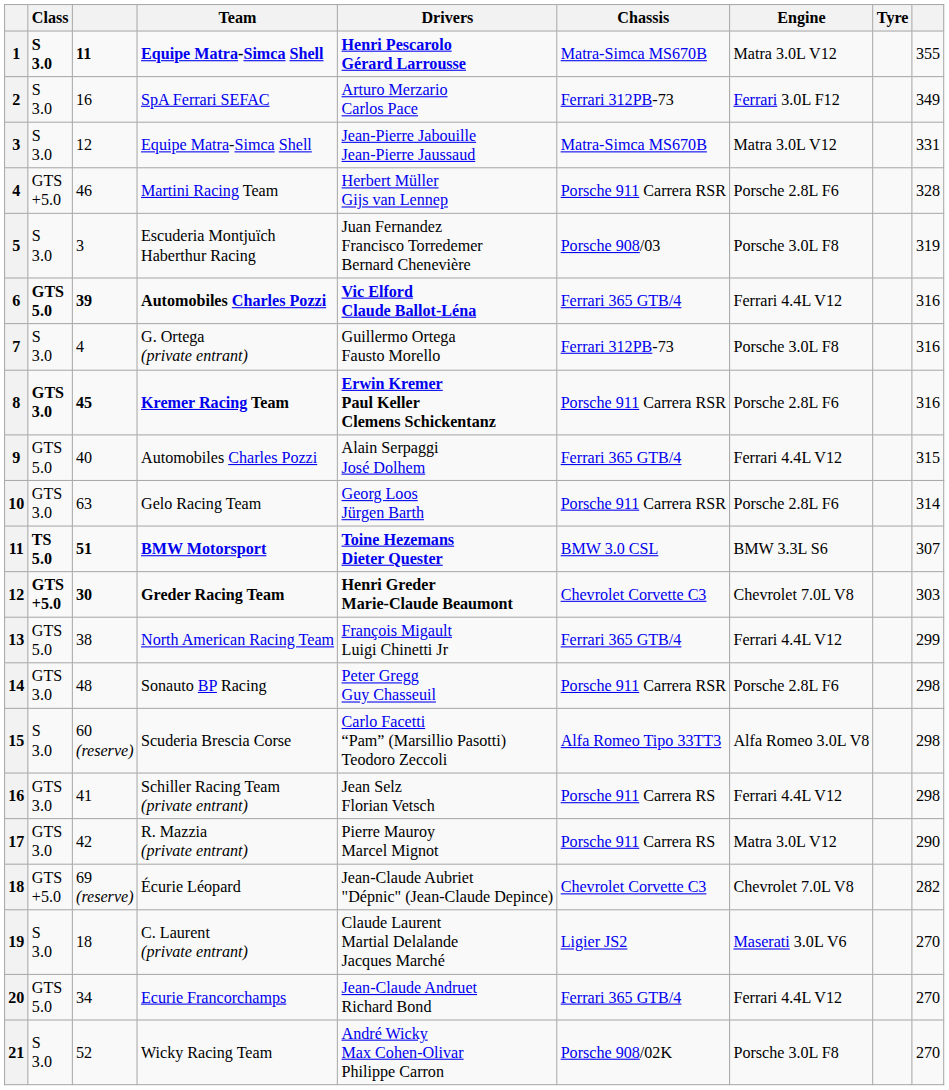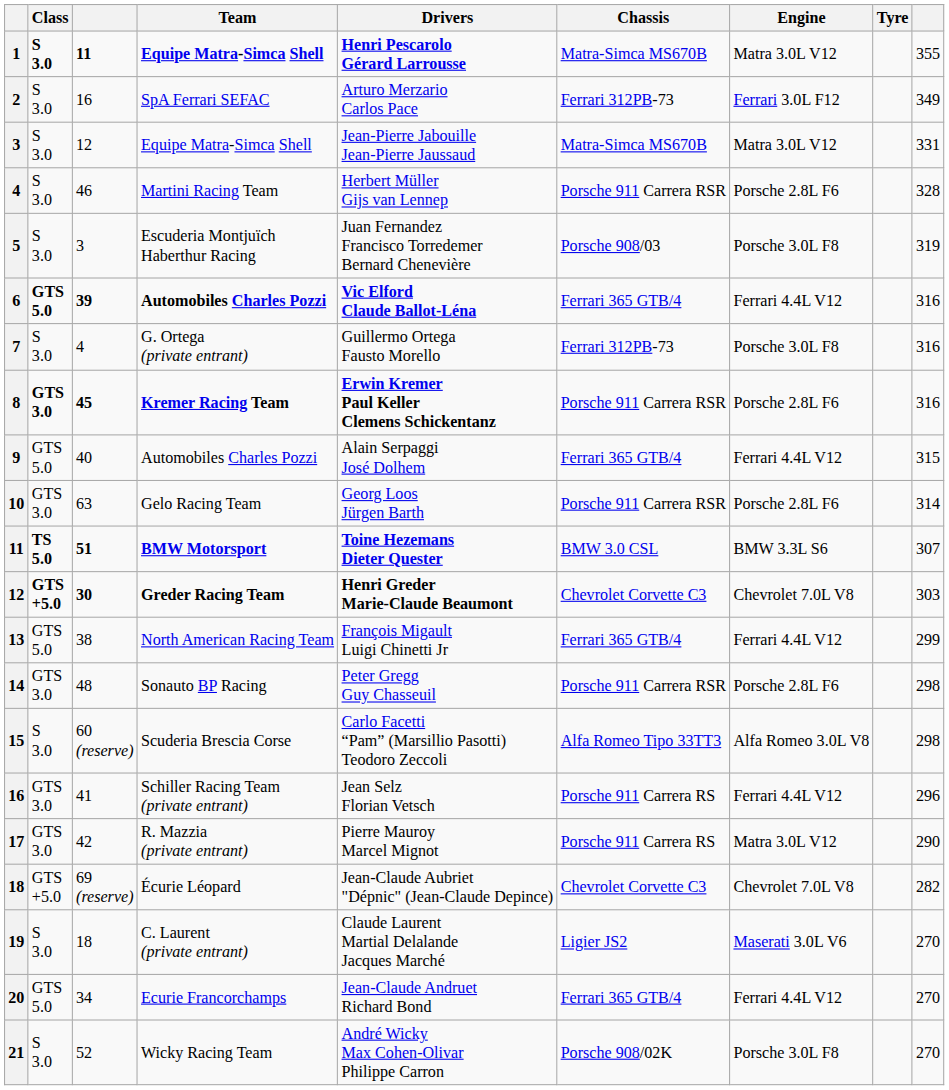 <table class="wikitable" style="font-size: 95%;">
 <tr>
 <th></th>
 <th>Class</th>
 <th></th>
 <th>Team</th>
 <th>Drivers</th>
 <th>Chassis</th>
 <th>Engine</th>
 <th>Tyre</th>
 <th></th>
 </tr>
 <tr>
 <th><strong>1</strong></th>
 <td><strong>S<br>3.0</strong></td>
 <td><strong>11</strong></td>
 <td><strong> <a href='#'>Equipe Matra</a>-<a href='#'>Simca</a> <a href='#'>Shell</a> </strong></td>
 <td><strong> <a href='#'>Henri Pescarolo</a><br> <a href='#'>Gérard Larrousse</a> </strong></td>
 <td><a href='#'>Matra-Simca MS670B</a></td>
 <td>Matra 3.0L V12</td>
 <td></td>
 <td>355</td>
 </tr>
 <tr>
 <th>2</th>
 <td>S<br>3.0</td>
 <td>16</td>
 <td> <a href='#'>SpA Ferrari SEFAC</a></td>
 <td> <a href='#'>Arturo Merzario</a><br> <a href='#'>Carlos Pace</a></td>
 <td><a href='#'>Ferrari 312PB</a>-73</td>
 <td><a href='#'>Ferrari</a> 3.0L F12</td>
 <td></td>
 <td>349</td>
 </tr>
 <tr>
 <th>3</th>
 <td>S<br>3.0</td>
 <td>12</td>
 <td> <a href='#'>Equipe Matra</a>-<a href='#'>Simca</a> <a href='#'>Shell</a></td>
 <td> <a href='#'>Jean-Pierre Jabouille</a><br> <a href='#'>Jean-Pierre Jaussaud</a></td>
 <td><a href='#'>Matra-Simca MS670B</a></td>
 <td>Matra 3.0L V12</td>
 <td></td>
 <td>331</td>
 </tr>
 <tr>
 <th>4</th>
-<td>GTS<br>+5.0</td>
+<td>S<br>3.0</td>
 <td>46</td>
 <td> <a href='#'>Martini Racing</a> Team</td>
 <td> <a href='#'>Herbert Müller</a><br> <a href='#'>Gijs van Lennep</a></td>
 <td><a href='#'>Porsche 911</a> Carrera RSR</td>
 <td>Porsche 2.8L F6</td>
 <td></td>
 <td>328</td>
 </tr>
 <tr>
 <th>5</th>
 <td>S<br>3.0</td>
 <td>3</td>
 <td> Escuderia Montjuïch<br> Haberthur Racing</td>
 <td> Juan Fernandez<br>  Francisco Torredemer<br> Bernard Chenevière</td>
 <td><a href='#'>Porsche 908</a>/03</td>
 <td>Porsche 3.0L F8</td>
 <td></td>
 <td>319</td>
 </tr>
 <tr>
 <th><strong>6</strong></th>
 <td><strong>GTS<br>5.0</strong></td>
 <td><strong>39</strong></td>
 <td><strong> Automobiles <a href='#'>Charles Pozzi</a></strong></td>
 <td><strong> <a href='#'>Vic Elford</a><br> <a href='#'>Claude Ballot-Léna</a></strong></td>
 <td><a href='#'>Ferrari 365 GTB/4</a></td>
 <td>Ferrari 4.4L V12</td>
 <td></td>
 <td>316</td>
 </tr>
 <tr>
 <th>7</th>
 <td>S<br>3.0</td>
 <td>4</td>
 <td> G. Ortega<br><em>(private entrant)</em></td>
 <td> Guillermo Ortega<br> Fausto Morello</td>
 <td><a href='#'>Ferrari 312PB</a>-73</td>
 <td>Porsche 3.0L F8</td>
 <td></td>
 <td>316</td>
 </tr>
 <tr>
 <th><strong>8</strong></th>
 <td><strong>GTS<br>3.0</strong></td>
 <td><strong>45</strong></td>
 <td><strong> <a href='#'>Kremer Racing</a> Team</strong></td>
 <td><strong> <a href='#'>Erwin Kremer</a><br> Paul Keller<br> Clemens Schickentanz</strong></td>
 <td><a href='#'>Porsche 911</a> Carrera RSR</td>
 <td>Porsche 2.8L F6</td>
 <td></td>
 <td>316</td>
 </tr>
 <tr>
 <th>9</th>
 <td>GTS<br>5.0</td>
 <td>40</td>
 <td> Automobiles <a href='#'>Charles Pozzi</a></td>
 <td> Alain Serpaggi<br> <a href='#'>José Dolhem</a></td>
 <td><a href='#'>Ferrari 365 GTB/4</a></td>
 <td>Ferrari 4.4L V12</td>
 <td></td>
 <td>315</td>
 </tr>
 <tr>
 <th>10</th>
 <td>GTS<br>3.0</td>
 <td>63</td>
 <td> Gelo Racing Team</td>
 <td> <a href='#'>Georg Loos</a><br> <a href='#'>Jürgen Barth</a></td>
 <td><a href='#'>Porsche 911</a> Carrera RSR</td>
 <td>Porsche 2.8L F6</td>
 <td></td>
 <td>314</td>
 </tr>
 <tr>
 <th><strong>11</strong></th>
 <td><strong>TS<br>5.0</strong></td>
 <td><strong>51</strong></td>
 <td><strong> <a href='#'>BMW Motorsport</a> </strong></td>
 <td><strong> <a href='#'>Toine Hezemans</a><br> <a href='#'>Dieter Quester</a> </strong></td>
 <td><a href='#'>BMW 3.0 CSL</a></td>
 <td>BMW 3.3L S6</td>
 <td></td>
 <td>307</td>
 </tr>
 <tr>
 <th><strong>12</strong></th>
 <td><strong>GTS<br>+5.0</strong></td>
 <td><strong>30</strong></td>
 <td><strong> Greder Racing Team</strong></td>
 <td><strong> Henri Greder<br> Marie-Claude Beaumont</strong></td>
 <td><a href='#'>Chevrolet Corvette C3</a></td>
 <td>Chevrolet 7.0L V8</td>
 <td></td>
 <td>303</td>
 </tr>
 <tr>
 <th>13</th>
 <td>GTS<br>5.0</td>
 <td>38</td>
 <td> <a href='#'>North American Racing Team</a></td>
 <td> <a href='#'>François Migault</a><br>  Luigi Chinetti Jr</td>
 <td><a href='#'>Ferrari 365 GTB/4</a></td>
 <td>Ferrari 4.4L V12</td>
 <td></td>
 <td>299</td>
 </tr>
 <tr>
 <th>14</th>
 <td>GTS<br>3.0</td>
 <td>48</td>
 <td> Sonauto <a href='#'>BP</a> Racing</td>
 <td> <a href='#'>Peter Gregg</a><br> <a href='#'>Guy Chasseuil</a></td>
 <td><a href='#'>Porsche 911</a> Carrera RSR</td>
 <td>Porsche 2.8L F6</td>
 <td></td>
 <td>298</td>
 </tr>
 <tr>
 <th>15</th>
 <td>S<br>3.0</td>
 <td>60<br><em>(reserve)</em></td>
 <td> Scuderia Brescia Corse</td>
 <td> <a href='#'>Carlo Facetti</a><br> “Pam” (Marsillio Pasotti)<br>  Teodoro Zeccoli</td>
 <td><a href='#'>Alfa Romeo Tipo 33TT3</a></td>
 <td>Alfa Romeo 3.0L V8</td>
 <td></td>
 <td>298</td>
 </tr>
 <tr>
 <th>16</th>
 <td>GTS<br>3.0</td>
 <td>41</td>
 <td> Schiller Racing Team<br><em>(private entrant)</em></td>
 <td> Jean Selz<br> Florian Vetsch</td>
 <td><a href='#'>Porsche 911</a> Carrera RS</td>
 <td>Ferrari 4.4L V12</td>
 <td></td>
-<td>298</td>
+<td>296</td>
 </tr>
 <tr>
 <th>17</th>
 <td>GTS<br>3.0</td>
 <td>42</td>
 <td> R. Mazzia<br><em>(private entrant)</em></td>
 <td> Pierre Mauroy<br> Marcel Mignot</td>
 <td><a href='#'>Porsche 911</a> Carrera RS</td>
 <td>Matra 3.0L V12</td>
 <td></td>
 <td>290</td>
 </tr>
 <tr>
 <th>18</th>
 <td>GTS<br>+5.0</td>
 <td>69<br><em>(reserve)</em></td>
 <td> Écurie Léopard</td>
 <td> Jean-Claude Aubriet<br> "Dépnic" (Jean-Claude Depince)</td>
 <td><a href='#'>Chevrolet Corvette C3</a></td>
 <td>Chevrolet 7.0L V8</td>
 <td></td>
 <td>282</td>
 </tr>
 <tr>
 <th>19</th>
 <td>S<br>3.0</td>
 <td>18</td>
 <td> C. Laurent<br><em>(private entrant)</em></td>
 <td> Claude Laurent<br> Martial Delalande<br> Jacques Marché</td>
 <td><a href='#'>Ligier JS2</a></td>
 <td><a href='#'>Maserati</a> 3.0L V6</td>
 <td></td>
 <td>270</td>
 </tr>
 <tr>
 <th>20</th>
 <td>GTS<br>5.0</td>
 <td>34</td>
 <td> <a href='#'>Ecurie Francorchamps</a></td>
 <td> <a href='#'>Jean-Claude Andruet</a><br> Richard Bond</td>
 <td><a href='#'>Ferrari 365 GTB/4</a></td>
 <td>Ferrari 4.4L V12</td>
 <td></td>
 <td>270</td>
 </tr>
 <tr>
 <th>21</th>
 <td>S<br>3.0</td>
 <td>52</td>
 <td> Wicky Racing Team</td>
 <td> <a href='#'>André Wicky</a><br> <a href='#'>Max Cohen-Olivar</a><br> Philippe Carron</td>
 <td><a href='#'>Porsche 908</a>/02K</td>
 <td>Porsche 3.0L F8</td>
 <td></td>
 <td>270</td>
 </tr>
 </table>
